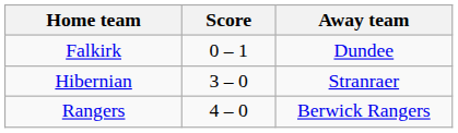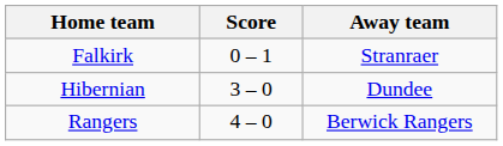 <table class="wikitable" style="text-align: center">
 <tr>
 <th width=140>Home team</th>
 <th width=70>Score</th>
 <th width=140>Away team</th>
 </tr>
 <tr>
 <td><a href='#'>Falkirk</a></td>
 <td>0 – 1</td>
-<td><a href='#'>Dundee</a></td>
+<td><a href='#'>Stranraer</a></td>
 </tr>
 <tr>
 <td><a href='#'>Hibernian</a></td>
 <td>3 – 0</td>
-<td><a href='#'>Stranraer</a></td>
+<td><a href='#'>Dundee</a></td>
 </tr>
 <tr>
 <td><a href='#'>Rangers</a></td>
 <td>4 – 0</td>
 <td><a href='#'>Berwick Rangers</a></td>
 </tr>
 </table>
